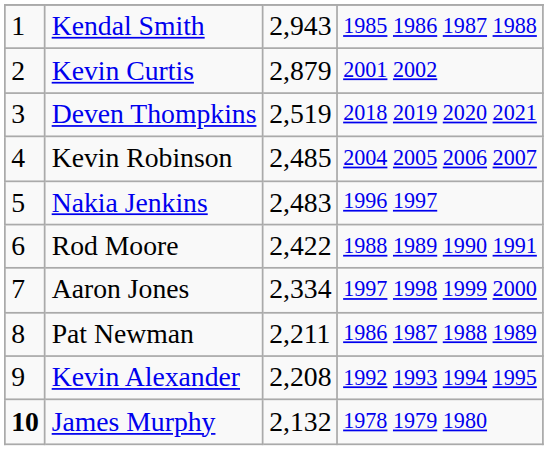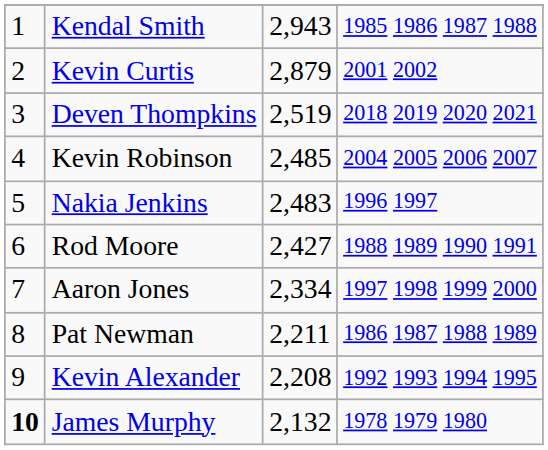 <table class="wikitable">
 <tr>
 </tr>
 <tr>
 <td>1</td>
 <td><a href='#'>Kendal Smith</a></td>
 <td>2,943</td>
 <td style="font-size:80%;"><a href='#'>1985</a> <a href='#'>1986</a> <a href='#'>1987</a> <a href='#'>1988</a></td>
 </tr>
 <tr>
 <td>2</td>
 <td><a href='#'>Kevin Curtis</a></td>
 <td>2,879</td>
 <td style="font-size:80%;"><a href='#'>2001</a> <a href='#'>2002</a></td>
 </tr>
 <tr>
 <td>3</td>
 <td><a href='#'>Deven Thompkins</a></td>
 <td>2,519</td>
 <td style="font-size:80%;"><a href='#'>2018</a> <a href='#'>2019</a> <a href='#'>2020</a> <a href='#'>2021</a></td>
 </tr>
 <tr>
 <td>4</td>
 <td>Kevin Robinson</td>
 <td>2,485</td>
 <td style="font-size:80%;"><a href='#'>2004</a> <a href='#'>2005</a> <a href='#'>2006</a> <a href='#'>2007</a></td>
 </tr>
 <tr>
 <td>5</td>
 <td><a href='#'>Nakia Jenkins</a></td>
 <td>2,483</td>
 <td style="font-size:80%;"><a href='#'>1996</a> <a href='#'>1997</a></td>
 </tr>
 <tr>
 <td>6</td>
 <td>Rod Moore</td>
-<td>2,422</td>
+<td>2,427</td>
 <td style="font-size:80%;"><a href='#'>1988</a> <a href='#'>1989</a> <a href='#'>1990</a> <a href='#'>1991</a></td>
 </tr>
 <tr>
 <td>7</td>
 <td>Aaron Jones</td>
 <td>2,334</td>
 <td style="font-size:80%;"><a href='#'>1997</a> <a href='#'>1998</a> <a href='#'>1999</a> <a href='#'>2000</a></td>
 </tr>
 <tr>
 <td>8</td>
 <td>Pat Newman</td>
 <td>2,211</td>
 <td style="font-size:80%;"><a href='#'>1986</a> <a href='#'>1987</a> <a href='#'>1988</a> <a href='#'>1989</a></td>
 </tr>
 <tr>
 <td>9</td>
 <td><a href='#'>Kevin Alexander</a></td>
 <td>2,208</td>
 <td style="font-size:80%;"><a href='#'>1992</a> <a href='#'>1993</a> <a href='#'>1994</a> <a href='#'>1995</a></td>
 </tr>
 <tr>
 <td><strong>10</strong></td>
 <td><a href='#'>James Murphy</a></td>
 <td>2,132</td>
 <td style="font-size:80%;"><a href='#'>1978</a> <a href='#'>1979</a> <a href='#'>1980</a></td>
 </tr>
 </table>
